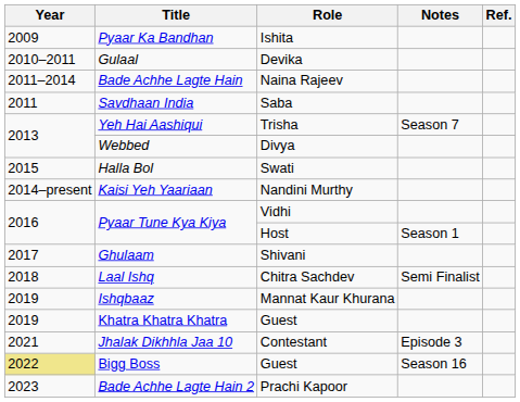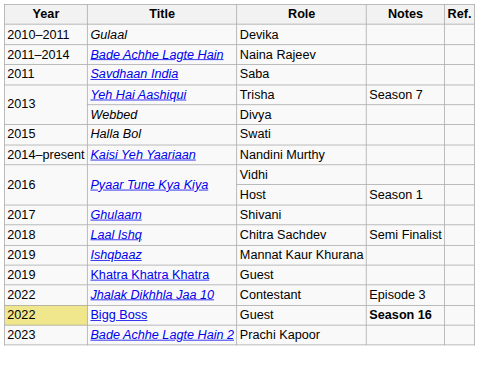 <table class="wikitable sortable">
 <tr>
 <th>Year</th>
 <th>Title</th>
 <th>Role</th>
 <th>Notes</th>
 <th>Ref.</th>
-</tr>
-<tr>
-<td>2009</td>
-<td><em><a href='#'>Pyaar Ka Bandhan</a></em></td>
-<td>Ishita</td>
-<td></td>
-<td></td>
 </tr>
 <tr>
 <td>2010–2011</td>
 <td><em>Gulaal</em></td>
 <td>Devika</td>
 <td></td>
 <td></td>
 </tr>
 <tr>
 <td>2011–2014</td>
 <td><em><a href='#'>Bade Achhe Lagte Hain</a></em></td>
 <td>Naina Rajeev</td>
 <td></td>
 <td></td>
 </tr>
 <tr>
 <td>2011</td>
 <td><em><a href='#'>Savdhaan India</a></em></td>
 <td>Saba</td>
 <td></td>
 <td></td>
 </tr>
 <tr>
 <td rowspan="2">2013</td>
 <td><em><a href='#'>Yeh Hai Aashiqui</a></em></td>
 <td>Trisha</td>
 <td>Season 7</td>
 <td></td>
 </tr>
 <tr>
 <td><em>Webbed</em></td>
 <td>Divya</td>
 <td></td>
 <td></td>
 </tr>
 <tr>
 <td>2015</td>
 <td><em>Halla Bol</em></td>
 <td>Swati</td>
 <td></td>
 <td></td>
 </tr>
 <tr>
 <td>2014–present</td>
 <td><em><a href='#'>Kaisi Yeh Yaariaan</a></em></td>
 <td>Nandini Murthy</td>
 <td></td>
 <td></td>
 </tr>
 <tr>
 <td rowspan="2">2016</td>
 <td rowspan="2"><em><a href='#'>Pyaar Tune Kya Kiya</a></em></td>
 <td>Vidhi</td>
 <td></td>
 <td></td>
 </tr>
 <tr>
 <td>Host</td>
 <td>Season 1</td>
 <td></td>
 </tr>
 <tr>
 <td>2017</td>
 <td><em><a href='#'>Ghulaam</a></em></td>
 <td>Shivani</td>
 <td></td>
 <td></td>
 </tr>
 <tr>
 <td>2018</td>
 <td><em><a href='#'>Laal Ishq</a></em></td>
 <td>Chitra Sachdev</td>
 <td>Semi Finalist</td>
 <td></td>
 </tr>
 <tr>
 <td>2019</td>
 <td><em><a href='#'>Ishqbaaz</a></em></td>
 <td>Mannat Kaur Khurana</td>
 <td></td>
 <td></td>
 </tr>
 <tr>
 <td>2019</td>
 <td><a href='#'>Khatra Khatra Khatra</a></td>
 <td>Guest</td>
 <td></td>
 <td></td>
 </tr>
 <tr>
-<td>2021</td>
+<td>2022</td>
 <td><em><a href='#'>Jhalak Dikhhla Jaa 10</a></em></td>
 <td>Contestant</td>
 <td>Episode 3</td>
 <td></td>
 </tr>
 <tr>
 <td style="background: khaki;">2022</td>
 <td><a href='#'>Bigg Boss</a></td>
 <td>Guest</td>
-<td>Season 16</td>
+<td><strong>Season 16</strong></td>
 <td></td>
 </tr>
 <tr>
 <td>2023</td>
 <td><em><a href='#'>Bade Achhe Lagte Hain 2</a></em></td>
 <td>Prachi Kapoor</td>
 <td></td>
 <td></td>
 </tr>
 </table>
